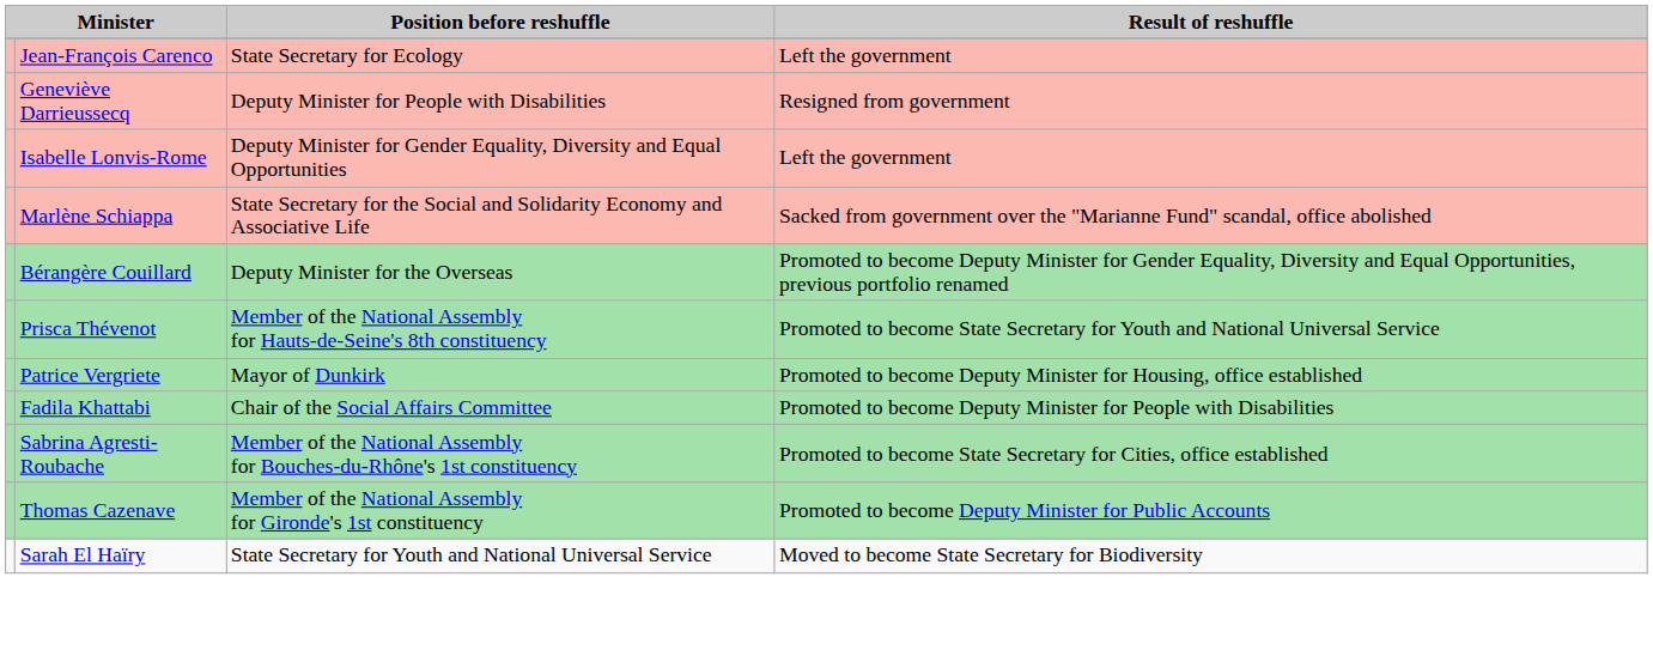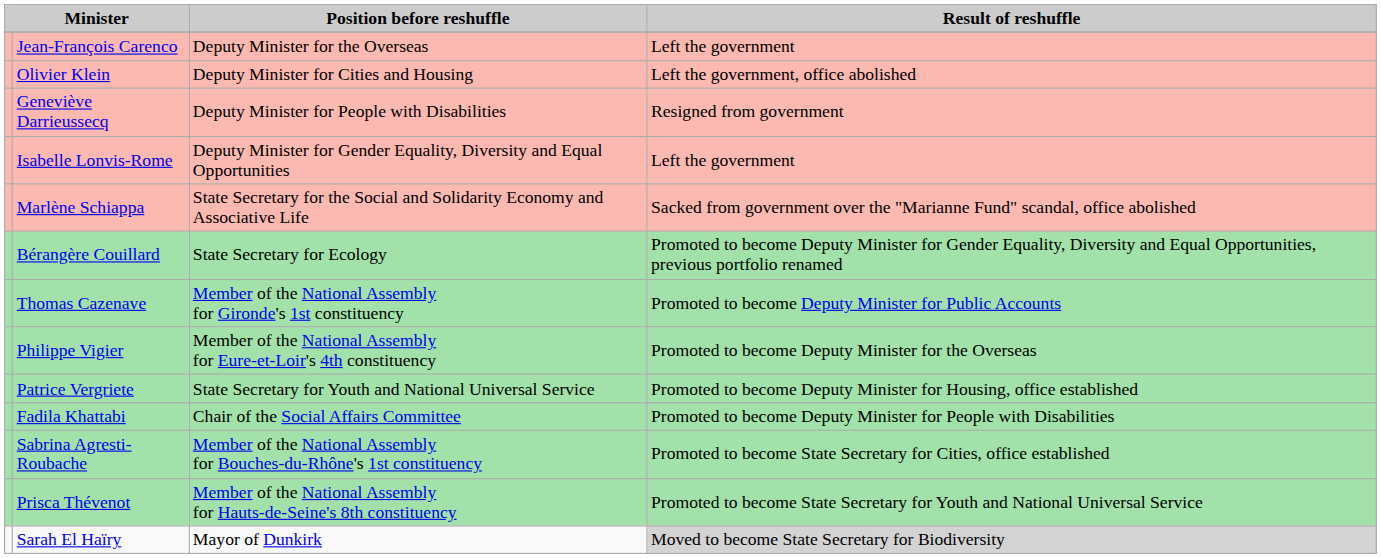 <table class="wikitable">
 <tr>
 <th scope="col" style="background:#ccc;" colspan=2>Minister</th>
 <th scope="col" style="background:#ccc;">Position before reshuffle</th>
 <th scope="col" style="background:#ccc;">Result of reshuffle</th>
 </tr>
 <tr>
 </tr>
 <tr style="background:#FBB9B2;" colspan="4" |>
 <td></td>
 <td><a href='#'>Jean-François Carenco</a></td>
-<td>State Secretary for Ecology</td>
+<td>Deputy Minister for the Overseas</td>
 <td>Left the government</td>
+</tr>
+<tr style="background:#FBB9B2;" colspan="4" |>
+<td></td>
+<td><a href='#'>Olivier Klein</a></td>
+<td>Deputy Minister for Cities and Housing</td>
+<td>Left the government, office abolished</td>
 </tr>
 <tr style="background:#FBB9B2;" colspan="4" |>
 <td></td>
 <td><a href='#'>Geneviève Darrieussecq</a></td>
 <td>Deputy Minister for People with Disabilities</td>
 <td>Resigned from government</td>
 </tr>
 <tr style="background:#FBB9B2;" colspan="4" |>
 <td></td>
 <td><a href='#'>Isabelle Lonvis-Rome</a></td>
 <td>Deputy Minister for Gender Equality, Diversity and Equal Opportunities</td>
 <td>Left the government</td>
 </tr>
 <tr style="background:#FBB9B2;" colspan="4" |>
 <td></td>
 <td><a href='#'>Marlène Schiappa</a></td>
 <td>State Secretary for the Social and Solidarity Economy and Associative Life</td>
 <td>Sacked from government over the "Marianne Fund" scandal, office abolished</td>
 </tr>
 <tr style="background:#A2E2AA;" colspan="4" |>
 <td></td>
 <td><a href='#'>Bérangère Couillard</a></td>
-<td>Deputy Minister for the Overseas</td>
+<td>State Secretary for Ecology</td>
 <td>Promoted to become Deputy Minister for Gender Equality, Diversity and Equal Opportunities, previous portfolio renamed</td>
 </tr>
 <tr style="background:#A2E2AA;" colspan="4" |>
 <td></td>
-<td><a href='#'>Prisca Thévenot</a></td>
-<td><a href='#'>Member</a> of the <a href='#'>National Assembly</a><br>for <a href='#'>Hauts-de-Seine's 8th constituency</a></td>
-<td>Promoted to become State Secretary for Youth and National Universal Service</td>
+<td><a href='#'>Thomas Cazenave</a></td>
+<td><a href='#'>Member</a> of the <a href='#'>National Assembly</a><br>for <a href='#'>Gironde</a>'s <a href='#'>1st</a> constituency</td>
+<td>Promoted to become <a href='#'>Deputy Minister for Public Accounts</a></td>
+</tr>
+<tr style="background:#A2E2AA;" colspan="4" |>
+<td></td>
+<td><a href='#'>Philippe Vigier</a></td>
+<td>Member of the <a href='#'>National Assembly</a><br>for <a href='#'>Eure-et-Loir</a>'s <a href='#'>4th</a> constituency</td>
+<td>Promoted to become Deputy Minister for the Overseas</td>
 </tr>
 <tr style="background:#A2E2AA;" colspan="4" |>
 <td></td>
 <td><a href='#'>Patrice Vergriete</a></td>
-<td>Mayor of <a href='#'>Dunkirk</a></td>
+<td>State Secretary for Youth and National Universal Service</td>
 <td>Promoted to become Deputy Minister for Housing, office established</td>
 </tr>
 <tr style="background:#A2E2AA;" colspan="4" |>
 <td></td>
 <td><a href='#'>Fadila Khattabi</a></td>
 <td>Chair of the <a href='#'>Social Affairs Committee</a></td>
 <td>Promoted to become Deputy Minister for People with Disabilities</td>
 </tr>
 <tr style="background:#A2E2AA;" colspan="4" |>
 <td></td>
 <td><a href='#'>Sabrina Agresti-Roubache</a></td>
 <td><a href='#'>Member</a> of the <a href='#'>National Assembly</a><br>for <a href='#'>Bouches-du-Rhône</a>'s <a href='#'>1st constituency</a></td>
 <td>Promoted to become State Secretary for Cities, office established</td>
 </tr>
 <tr style="background:#A2E2AA;" colspan="4" |>
 <td></td>
-<td><a href='#'>Thomas Cazenave</a></td>
-<td><a href='#'>Member</a> of the <a href='#'>National Assembly</a><br>for <a href='#'>Gironde</a>'s <a href='#'>1st</a> constituency</td>
-<td>Promoted to become <a href='#'>Deputy Minister for Public Accounts</a></td>
+<td><a href='#'>Prisca Thévenot</a></td>
+<td><a href='#'>Member</a> of the <a href='#'>National Assembly</a><br>for <a href='#'>Hauts-de-Seine's 8th constituency</a></td>
+<td>Promoted to become State Secretary for Youth and National Universal Service</td>
 </tr>
 <tr>
 <td></td>
 <td><a href='#'>Sarah El Haïry</a></td>
-<td>State Secretary for Youth and National Universal Service</td>
-<td>Moved to become State Secretary for Biodiversity</td>
+<td>Mayor of <a href='#'>Dunkirk</a></td>
+<td style="background: lightgrey;">Moved to become State Secretary for Biodiversity</td>
 </tr>
 </table>
